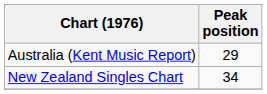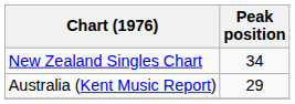 <table class="wikitable">
 <tr>
 <th>Chart (1976)</th>
 <th align="center">Peak<br> position</th>
 </tr>
 <tr>
+<td><a href='#'>New Zealand Singles Chart</a></td>
+<td align="center">34</td>
+</tr>
+<tr>
 <td>Australia (<a href='#'>Kent Music Report</a>)</td>
 <td style="text-align:center;">29</td>
 </tr>
 <tr>
-<td><a href='#'>New Zealand Singles Chart</a></td>
-<td align="center">34</td>
-</tr>
-<tr>
 </tr>
 </table>
